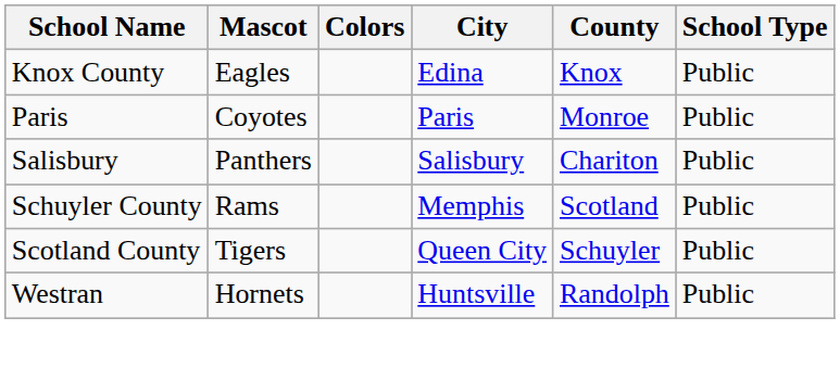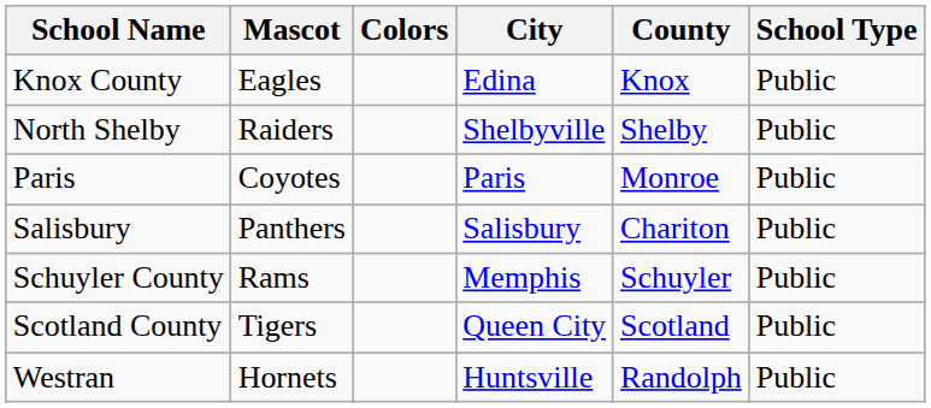 <table class="wikitable">
 <tr>
 <th>School Name</th>
 <th>Mascot</th>
 <th>Colors</th>
 <th>City</th>
 <th>County</th>
 <th>School Type</th>
 </tr>
 <tr>
 <td>Knox County</td>
 <td>Eagles</td>
 <td></td>
 <td><a href='#'>Edina</a></td>
 <td><a href='#'>Knox</a></td>
+<td>Public</td>
+</tr>
+<tr>
+<td>North Shelby</td>
+<td>Raiders</td>
+<td></td>
+<td><a href='#'>Shelbyville</a></td>
+<td><a href='#'>Shelby</a></td>
 <td>Public</td>
 </tr>
 <tr>
 <td>Paris</td>
 <td>Coyotes</td>
 <td></td>
 <td><a href='#'>Paris</a></td>
 <td><a href='#'>Monroe</a></td>
 <td>Public</td>
 </tr>
 <tr>
 <td>Salisbury</td>
 <td>Panthers</td>
 <td></td>
 <td><a href='#'>Salisbury</a></td>
 <td><a href='#'>Chariton</a></td>
 <td>Public</td>
 </tr>
 <tr>
 <td>Schuyler County</td>
 <td>Rams</td>
 <td></td>
 <td><a href='#'>Memphis</a></td>
-<td><a href='#'>Scotland</a></td>
+<td><a href='#'>Schuyler</a></td>
 <td>Public</td>
 </tr>
 <tr>
 <td>Scotland County</td>
 <td>Tigers</td>
 <td></td>
 <td><a href='#'>Queen City</a></td>
-<td><a href='#'>Schuyler</a></td>
+<td><a href='#'>Scotland</a></td>
 <td>Public</td>
 </tr>
 <tr>
 <td>Westran</td>
 <td>Hornets</td>
 <td></td>
 <td><a href='#'>Huntsville</a></td>
 <td><a href='#'>Randolph</a></td>
 <td>Public</td>
 </tr>
 </table>
